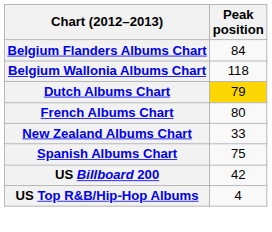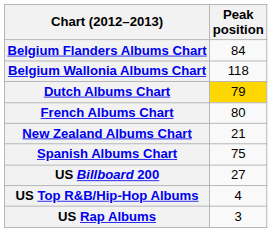 <table class="wikitable sortable plainrowheaders">
 <tr>
 <th scope="col">Chart (2012–2013)</th>
 <th scope="col">Peak<br>position</th>
 </tr>
 <tr>
 <th scope="row"><a href='#'>Belgium Flanders Albums Chart</a></th>
 <td style="text-align:center;">84</td>
 </tr>
 <tr>
 <th scope="row"><a href='#'>Belgium Wallonia Albums Chart</a></th>
 <td style="text-align:center;">118</td>
 </tr>
 <tr>
 <th scope="row"><a href='#'>Dutch Albums Chart</a></th>
 <td style="background: gold; text-align:center;">79</td>
 </tr>
 <tr>
 <th scope="row"><a href='#'>French Albums Chart</a></th>
 <td style="text-align:center;">80</td>
 </tr>
 <tr>
 <th scope="row"><a href='#'>New Zealand Albums Chart</a></th>
-<td style="text-align:center;">33</td>
+<td style="text-align:center;">21</td>
 </tr>
 <tr>
 <th scope="row"><a href='#'>Spanish Albums Chart</a></th>
 <td style="text-align:center;">75</td>
 </tr>
 <tr>
 <th scope="row">US <a href='#'><em>Billboard</em> 200</a></th>
-<td style="text-align:center;">42</td>
+<td style="text-align:center;">27</td>
 </tr>
 <tr>
 <th scope="row">US <a href='#'>Top R&B/Hip-Hop Albums</a></th>
 <td style="text-align:center;">4</td>
 </tr>
+<tr>
+<th scope="row">US <a href='#'>Rap Albums</a></th>
+<td style="text-align:center;">3</td>
+</tr>
 </table>
